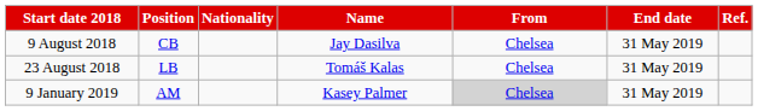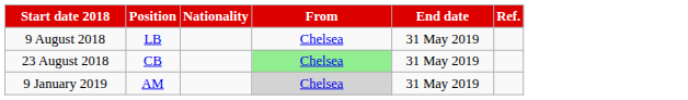 <table class="wikitable"  style="text-align:center; font-size:90%; ">
 <tr>
 <th style="background:#DD0000; color:#FFFFFF; width:120px;">Start date 2018</th>
 <th style="background:#DD0000; color:#FFFFFF; width:50px;">Position</th>
 <th style="background:#DD0000; color:#FFFFFF; width:50px;">Nationality</th>
-<th style="background:#DD0000; color:#FFFFFF; width:160px;">Name</th>
 <th style="background:#DD0000; color:#FFFFFF; width:140px;">From</th>
 <th style="background:#DD0000; color:#FFFFFF; width:100px;">End date</th>
 <th style="background:#DD0000; color:#FFFFFF; width:25px;">Ref.</th>
 </tr>
 <tr>
 <td>9 August 2018</td>
-<td><a href='#'>CB</a></td>
+<td><a href='#'>LB</a></td>
 <td></td>
-<td><a href='#'>Jay Dasilva</a></td>
 <td><a href='#'>Chelsea</a></td>
 <td>31 May 2019</td>
 <td></td>
 </tr>
 <tr>
 <td>23 August 2018</td>
-<td><a href='#'>LB</a></td>
+<td><a href='#'>CB</a></td>
 <td></td>
-<td><a href='#'>Tomáš Kalas</a></td>
-<td><a href='#'>Chelsea</a></td>
+<td style="background: lightgreen;"><a href='#'>Chelsea</a></td>
 <td>31 May 2019</td>
 <td></td>
 </tr>
 <tr>
 <td>9 January 2019</td>
 <td><a href='#'>AM</a></td>
 <td></td>
-<td><a href='#'>Kasey Palmer</a></td>
 <td style="background: lightgrey;"><a href='#'>Chelsea</a></td>
 <td>31 May 2019</td>
 <td></td>
 </tr>
 </table>
